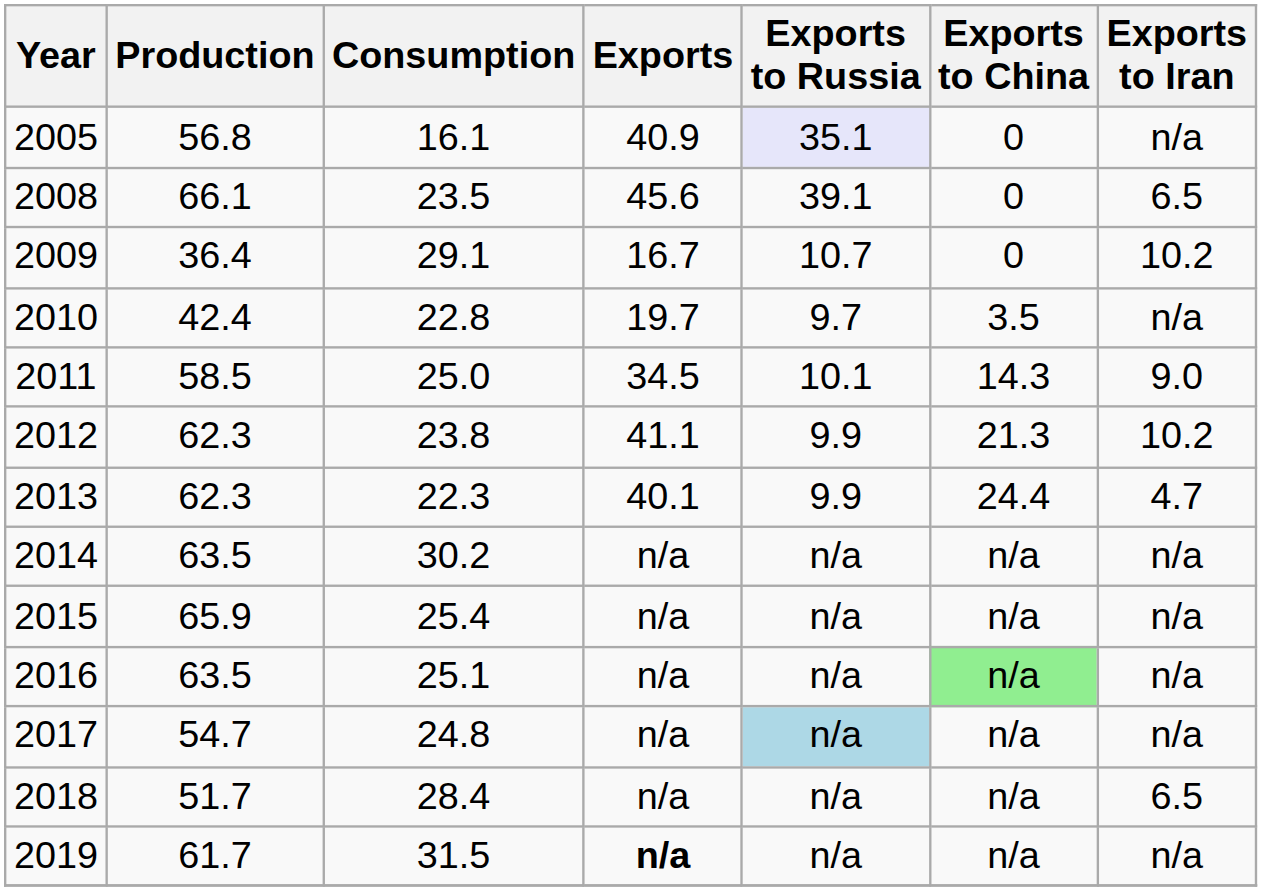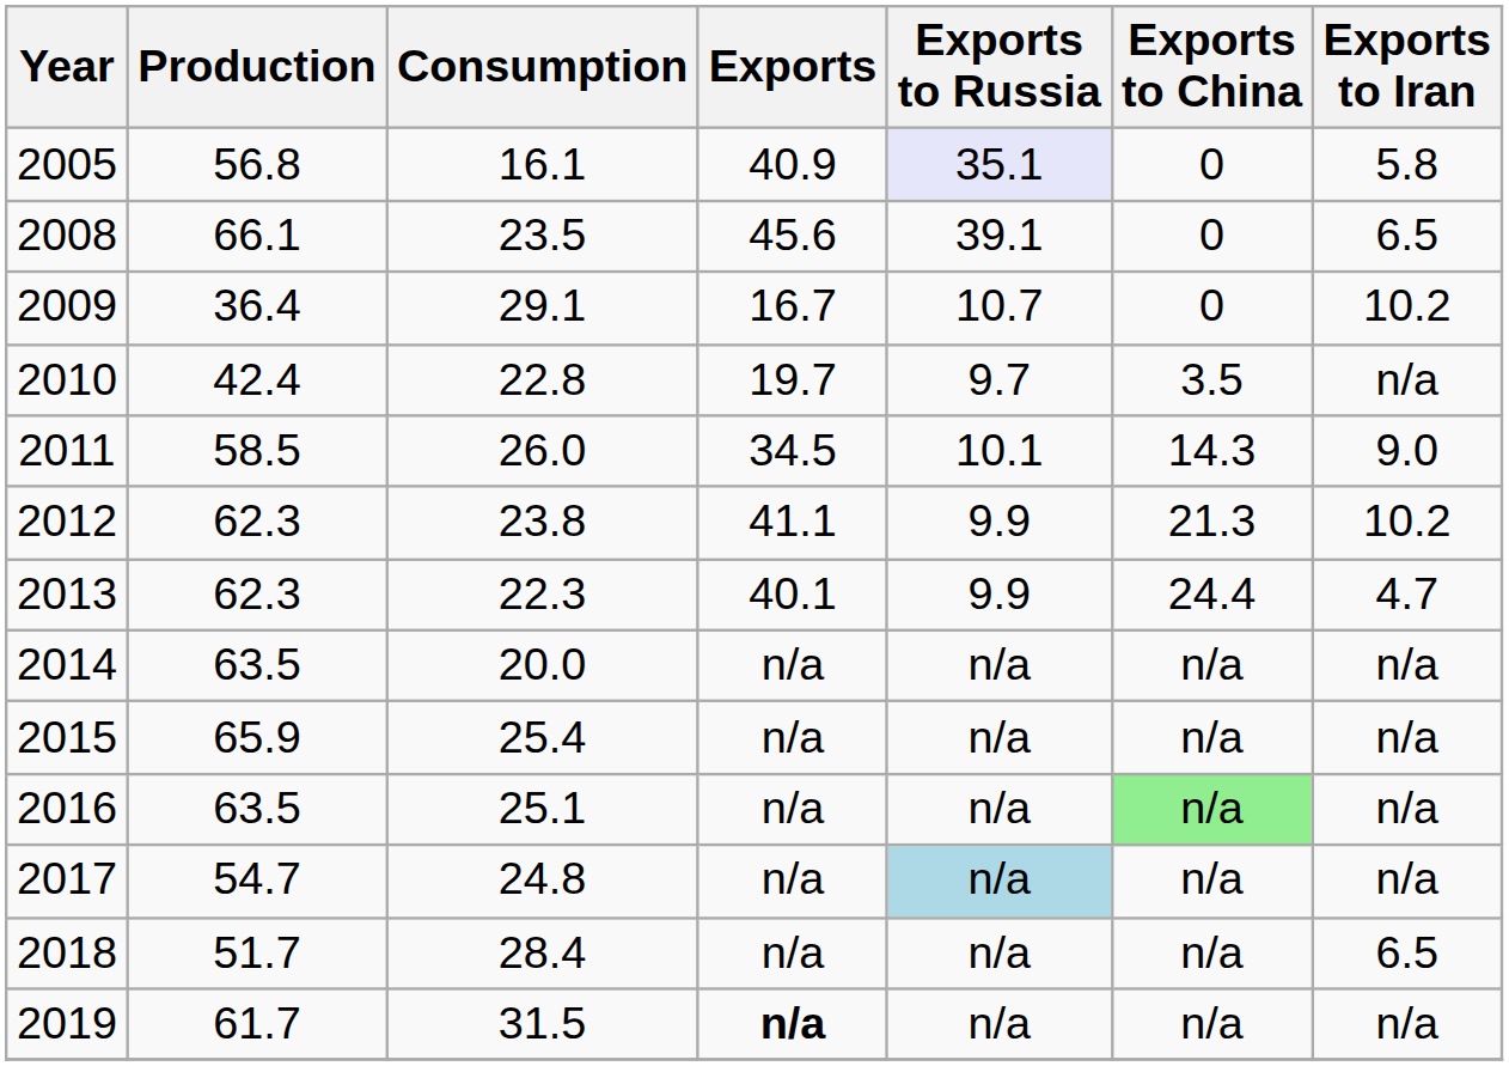 <table class="wikitable" style="text-align:center">
 <tr>
 <th>Year</th>
 <th>Production</th>
 <th>Consumption</th>
 <th>Exports</th>
 <th>Exports<br>to Russia</th>
 <th>Exports<br>to China</th>
 <th>Exports<br>to Iran</th>
 </tr>
 <tr>
 <td>2005</td>
 <td>56.8</td>
 <td>16.1</td>
 <td>40.9</td>
 <td style="background: lavender;">35.1</td>
 <td>0</td>
-<td>n/a</td>
+<td>5.8</td>
 </tr>
 <tr>
 <td>2008</td>
 <td>66.1</td>
 <td>23.5</td>
 <td>45.6</td>
 <td>39.1</td>
 <td>0</td>
 <td>6.5</td>
 </tr>
 <tr>
 <td>2009</td>
 <td>36.4</td>
 <td>29.1</td>
 <td>16.7</td>
 <td>10.7</td>
 <td>0</td>
 <td>10.2</td>
 </tr>
 <tr>
 <td>2010</td>
 <td>42.4</td>
 <td>22.8</td>
 <td>19.7</td>
 <td>9.7</td>
 <td>3.5</td>
 <td>n/a</td>
 </tr>
 <tr>
 <td>2011</td>
 <td>58.5</td>
-<td>25.0</td>
+<td>26.0</td>
 <td>34.5</td>
 <td>10.1</td>
 <td>14.3</td>
 <td>9.0</td>
 </tr>
 <tr>
 <td>2012</td>
 <td>62.3</td>
 <td>23.8</td>
 <td>41.1</td>
 <td>9.9</td>
 <td>21.3</td>
 <td>10.2</td>
 </tr>
 <tr>
 <td>2013</td>
 <td>62.3</td>
 <td>22.3</td>
 <td>40.1</td>
 <td>9.9</td>
 <td>24.4</td>
 <td>4.7</td>
 </tr>
 <tr>
 <td>2014</td>
 <td>63.5</td>
-<td>30.2</td>
+<td>20.0</td>
 <td>n/a</td>
 <td>n/a</td>
 <td>n/a</td>
 <td>n/a</td>
 </tr>
 <tr>
 <td>2015</td>
 <td>65.9</td>
 <td>25.4</td>
 <td>n/a</td>
 <td>n/a</td>
 <td>n/a</td>
 <td>n/a</td>
 </tr>
 <tr>
 <td>2016</td>
 <td>63.5</td>
 <td>25.1</td>
 <td>n/a</td>
 <td>n/a</td>
 <td style="background: lightgreen;">n/a</td>
 <td>n/a</td>
 </tr>
 <tr>
 <td>2017</td>
 <td>54.7</td>
 <td>24.8</td>
 <td>n/a</td>
 <td style="background: lightblue;">n/a</td>
 <td>n/a</td>
 <td>n/a</td>
 </tr>
 <tr>
 <td>2018</td>
 <td>51.7</td>
 <td>28.4</td>
 <td>n/a</td>
 <td>n/a</td>
 <td>n/a</td>
 <td>6.5</td>
 </tr>
 <tr>
 <td>2019</td>
 <td>61.7</td>
 <td>31.5</td>
 <td><strong>n/a</strong></td>
 <td>n/a</td>
 <td>n/a</td>
 <td>n/a</td>
 </tr>
 <tr>
 </tr>
 </table>
